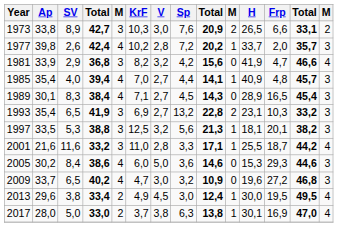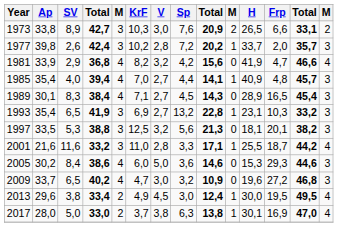 <table class="wikitable sortable">
 <tr style="background:#CCCCCC">
 <th>Year</th>
 <th><a href='#'>Ap</a></th>
 <th><a href='#'>SV</a></th>
 <th>Total</th>
 <th>M</th>
 <th><a href='#'>KrF</a></th>
 <th><a href='#'>V</a></th>
 <th><a href='#'>Sp</a></th>
 <th>Total</th>
 <th>M</th>
 <th><a href='#'>H</a></th>
 <th><a href='#'>Frp</a></th>
 <th>Total</th>
 <th>M</th>
 </tr>
 <tr>
 <td>1973</td>
 <td align="right">33,8</td>
 <td align="right">8,9</td>
 <td align="right"><strong>42,7</strong></td>
 <td align="right">3</td>
 <td align="right">10,3</td>
 <td align="right">3,0</td>
 <td align="right">7,6</td>
 <td align="right"><strong>20,9</strong></td>
 <td align="right">2</td>
 <td align="right">26,5</td>
 <td align="right">6,6</td>
 <td align="right"><strong>33,1</strong></td>
 <td align="right">2</td>
 </tr>
 <tr>
 <td>1977</td>
 <td align="right">39,8</td>
 <td align="right">2,6</td>
 <td align="right"><strong>42,4</strong></td>
-<td align="right">4</td>
+<td align="right">3</td>
 <td align="right">10,2</td>
 <td align="right">2,8</td>
 <td align="right">7,2</td>
 <td align="right"><strong>20,2</strong></td>
 <td align="right">1</td>
 <td align="right">33,7</td>
 <td align="right">2,0</td>
 <td align="right"><strong>35,7</strong></td>
 <td align="right">3</td>
 </tr>
 <tr>
 <td>1981</td>
 <td align="right">33,9</td>
 <td align="right">2,9</td>
 <td align="right"><strong>36,8</strong></td>
-<td align="right">3</td>
+<td align="right">4</td>
 <td align="right">8,2</td>
 <td align="right">3,2</td>
 <td align="right">4,2</td>
 <td align="right"><strong>15,6</strong></td>
 <td align="right">0</td>
 <td align="right">41,9</td>
 <td align="right">4,7</td>
 <td align="right"><strong>46,6</strong></td>
 <td align="right">4</td>
 </tr>
 <tr>
 <td>1985</td>
 <td align="right">35,4</td>
 <td align="right">4,0</td>
 <td align="right"><strong>39,4</strong></td>
 <td align="right">4</td>
 <td align="right">7,0</td>
 <td align="right">2,7</td>
 <td align="right">4,4</td>
 <td align="right"><strong>14,1</strong></td>
 <td align="right">1</td>
 <td align="right">40,9</td>
 <td align="right">4,8</td>
 <td align="right"><strong>45,7</strong></td>
 <td align="right">3</td>
 </tr>
 <tr>
 <td>1989</td>
 <td align="right">30,1</td>
 <td align="right">8,3</td>
 <td align="right"><strong>38,4</strong></td>
 <td align="right">4</td>
 <td align="right">7,1</td>
 <td align="right">2,7</td>
 <td align="right">4,5</td>
 <td align="right"><strong>14,3</strong></td>
 <td align="right">0</td>
 <td align="right">28,9</td>
 <td align="right">16,5</td>
 <td align="right"><strong>45,4</strong></td>
 <td align="right">3</td>
 </tr>
 <tr>
 <td>1993</td>
 <td align="right">35,4</td>
 <td align="right">6,5</td>
 <td align="right"><strong>41,9</strong></td>
 <td align="right">3</td>
 <td align="right">6,9</td>
 <td align="right">2,7</td>
 <td align="right">13,2</td>
 <td align="right"><strong>22,8</strong></td>
-<td align="right">2</td>
+<td align="right">1</td>
 <td align="right">23,1</td>
 <td align="right">10,3</td>
 <td align="right"><strong>33,2</strong></td>
 <td align="right">3</td>
 </tr>
 <tr>
 <td>1997</td>
 <td align="right">33,5</td>
 <td align="right">5,3</td>
 <td align="right"><strong>38,8</strong></td>
 <td align="right">3</td>
 <td align="right">12,5</td>
 <td align="right">3,2</td>
 <td align="right">5,6</td>
 <td align="right"><strong>21,3</strong></td>
-<td align="right">1</td>
+<td align="right">0</td>
 <td align="right">18,1</td>
 <td align="right">20,1</td>
 <td align="right"><strong>38,2</strong></td>
 <td align="right">3</td>
 </tr>
 <tr>
 <td>2001</td>
 <td align="right">21,6</td>
 <td align="right">11,6</td>
 <td align="right"><strong>33,2</strong></td>
 <td align="right">3</td>
 <td align="right">11,0</td>
 <td align="right">2,8</td>
 <td align="right">3,3</td>
 <td align="right"><strong>17,1</strong></td>
 <td align="right">1</td>
 <td align="right">25,5</td>
 <td align="right">18,7</td>
 <td align="right"><strong>44,2</strong></td>
 <td align="right">4</td>
 </tr>
 <tr>
 <td>2005</td>
 <td align="right">30,2</td>
 <td align="right">8,4</td>
 <td align="right"><strong>38,6</strong></td>
 <td align="right">4</td>
 <td align="right">6,0</td>
 <td align="right">5,0</td>
 <td align="right">3,6</td>
 <td align="right"><strong>14,6</strong></td>
 <td align="right">0</td>
 <td align="right">15,3</td>
 <td align="right">29,3</td>
 <td align="right"><strong>44,6</strong></td>
 <td align="right">3</td>
 </tr>
 <tr>
 <td>2009</td>
 <td align="right">33,7</td>
 <td align="right">6,5</td>
 <td align="right"><strong>40,2</strong></td>
 <td align="right">4</td>
 <td align="right">4,7</td>
 <td align="right">3,0</td>
 <td align="right">3,2</td>
 <td align="right"><strong>10,9</strong></td>
 <td align="right">0</td>
 <td align="right">19,6</td>
 <td align="right">27,2</td>
 <td align="right"><strong>46,8</strong></td>
 <td align="right">3</td>
 </tr>
 <tr>
 <td>2013</td>
 <td align="right">29,6</td>
 <td align="right">3,8</td>
 <td align="right"><strong>33,4</strong></td>
 <td align="right">2</td>
 <td align="right">4,9</td>
 <td align="right">4,5</td>
 <td align="right">3,0</td>
 <td align="right"><strong>12,4</strong></td>
 <td align="right">1</td>
 <td align="right">30,0</td>
 <td align="right">19,5</td>
 <td align="right"><strong>49,5</strong></td>
 <td align="right">4</td>
 </tr>
 <tr>
 <td>2017</td>
 <td align="right">28,0</td>
 <td align="right">5,0</td>
 <td align="right"><strong>33,0</strong></td>
 <td align="right">2</td>
 <td align="right">3,7</td>
 <td align="right">3,8</td>
 <td align="right">6,3</td>
 <td align="right"><strong>13,8</strong></td>
 <td align="right">1</td>
 <td align="right">30,1</td>
 <td align="right">16,9</td>
 <td align="right"><strong>47,0</strong></td>
 <td align="right">4</td>
 </tr>
 <tr>
 </tr>
 </table>
